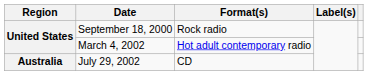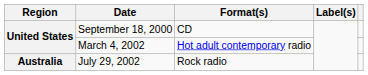 <table class="wikitable plainrowheaders">
 <tr>
 <th scope="col">Region</th>
 <th scope="col">Date</th>
 <th scope="col">Format(s)</th>
 <th scope="col">Label(s)</th>
 <th scope="col"></th>
 </tr>
 <tr>
 <th scope="row" rowspan="2">United States</th>
 <td>September 18, 2000</td>
-<td>Rock radio</td>
+<td>CD</td>
 <td rowspan="3"></td>
 <td></td>
 </tr>
 <tr>
 <td>March 4, 2002</td>
 <td><a href='#'>Hot adult contemporary</a> radio</td>
 <td></td>
 </tr>
 <tr>
 <th scope="row">Australia</th>
 <td>July 29, 2002</td>
-<td>CD</td>
+<td>Rock radio</td>
 <td></td>
 </tr>
 </table>
